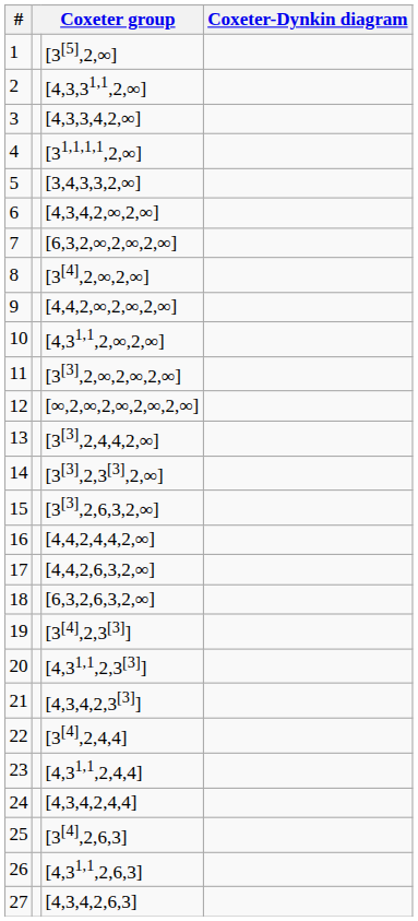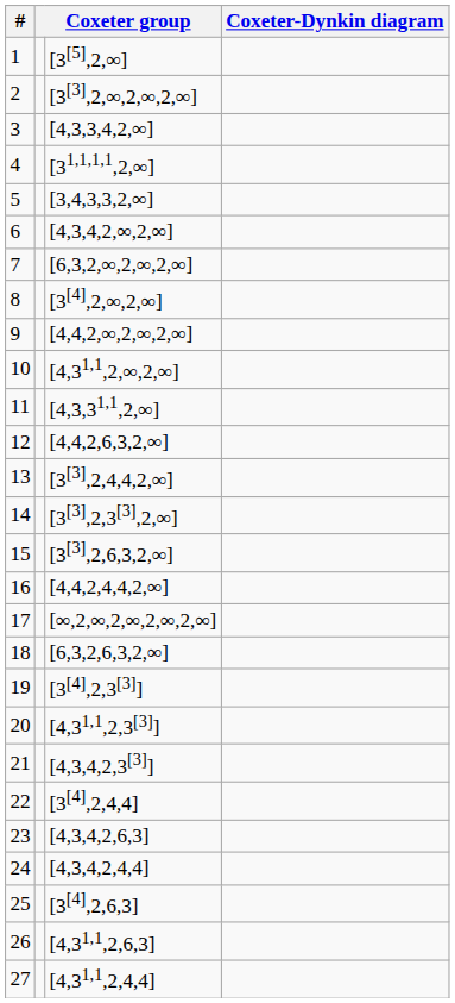 <table class=wikitable>
 <tr>
 <th>#</th>
 <th colspan=2><a href='#'>Coxeter group</a></th>
 <th><a href='#'>Coxeter-Dynkin diagram</a></th>
 </tr>
 <tr>
 <td>1</td>
 <td></td>
 <td>[3<sup>[5]</sup>,2,∞]</td>
 <td></td>
 </tr>
 <tr>
 <td>2</td>
 <td></td>
-<td>[4,3,3<sup>1,1</sup>,2,∞]</td>
+<td>[3<sup>[3]</sup>,2,∞,2,∞,2,∞]</td>
 <td></td>
 </tr>
 <tr>
 <td>3</td>
 <td></td>
 <td>[4,3,3,4,2,∞]</td>
 <td></td>
 </tr>
 <tr>
 <td>4</td>
 <td></td>
 <td>[3<sup>1,1,1,1</sup>,2,∞]</td>
 <td></td>
 </tr>
 <tr>
 <td>5</td>
 <td></td>
 <td>[3,4,3,3,2,∞]</td>
 <td></td>
 </tr>
 <tr>
 <td>6</td>
 <td></td>
 <td>[4,3,4,2,∞,2,∞]</td>
 <td></td>
 </tr>
 <tr>
 <td>7</td>
 <td></td>
 <td>[6,3,2,∞,2,∞,2,∞]</td>
 <td></td>
 </tr>
 <tr>
 <td>8</td>
 <td></td>
 <td>[3<sup>[4]</sup>,2,∞,2,∞]</td>
 <td></td>
 </tr>
 <tr>
 <td>9</td>
 <td></td>
 <td>[4,4,2,∞,2,∞,2,∞]</td>
 <td></td>
 </tr>
 <tr>
 <td>10</td>
 <td></td>
 <td>[4,3<sup>1,1</sup>,2,∞,2,∞]</td>
 <td></td>
 </tr>
 <tr>
 <td>11</td>
 <td></td>
-<td>[3<sup>[3]</sup>,2,∞,2,∞,2,∞]</td>
+<td>[4,3,3<sup>1,1</sup>,2,∞]</td>
 <td></td>
 </tr>
 <tr>
 <td>12</td>
 <td></td>
-<td>[∞,2,∞,2,∞,2,∞,2,∞]</td>
+<td>[4,4,2,6,3,2,∞]</td>
 <td></td>
 </tr>
 <tr>
 <td>13</td>
 <td></td>
 <td>[3<sup>[3]</sup>,2,4,4,2,∞]</td>
 <td></td>
 </tr>
 <tr>
 <td>14</td>
 <td></td>
 <td>[3<sup>[3]</sup>,2,3<sup>[3]</sup>,2,∞]</td>
 <td></td>
 </tr>
 <tr>
 <td>15</td>
 <td></td>
 <td>[3<sup>[3]</sup>,2,6,3,2,∞]</td>
 <td></td>
 </tr>
 <tr>
 <td>16</td>
 <td></td>
 <td>[4,4,2,4,4,2,∞]</td>
 <td></td>
 </tr>
 <tr>
 <td>17</td>
 <td></td>
-<td>[4,4,2,6,3,2,∞]</td>
+<td>[∞,2,∞,2,∞,2,∞,2,∞]</td>
 <td></td>
 </tr>
 <tr>
 <td>18</td>
 <td></td>
 <td>[6,3,2,6,3,2,∞]</td>
 <td></td>
 </tr>
 <tr>
 <td>19</td>
 <td></td>
 <td>[3<sup>[4]</sup>,2,3<sup>[3]</sup>]</td>
 <td></td>
 </tr>
 <tr>
 <td>20</td>
 <td></td>
 <td>[4,3<sup>1,1</sup>,2,3<sup>[3]</sup>]</td>
 <td></td>
 </tr>
 <tr>
 <td>21</td>
 <td></td>
 <td>[4,3,4,2,3<sup>[3]</sup>]</td>
 <td></td>
 </tr>
 <tr>
 <td>22</td>
 <td></td>
 <td>[3<sup>[4]</sup>,2,4,4]</td>
 <td></td>
 </tr>
 <tr>
 <td>23</td>
 <td></td>
-<td>[4,3<sup>1,1</sup>,2,4,4]</td>
+<td>[4,3,4,2,6,3]</td>
 <td></td>
 </tr>
 <tr>
 <td>24</td>
 <td></td>
 <td>[4,3,4,2,4,4]</td>
 <td></td>
 </tr>
 <tr>
 <td>25</td>
 <td></td>
 <td>[3<sup>[4]</sup>,2,6,3]</td>
 <td></td>
 </tr>
 <tr>
 <td>26</td>
 <td></td>
 <td>[4,3<sup>1,1</sup>,2,6,3]</td>
 <td></td>
 </tr>
 <tr>
 <td>27</td>
 <td></td>
-<td>[4,3,4,2,6,3]</td>
+<td>[4,3<sup>1,1</sup>,2,4,4]</td>
 <td></td>
 </tr>
 </table>
